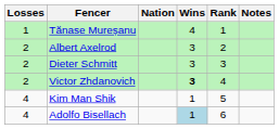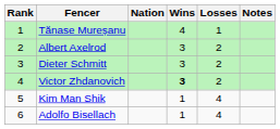 <table class="wikitable sortable" style="text-align:center">
 <tr>
-<th>Losses</th>
+<th>Rank</th>
 <th>Fencer</th>
 <th>Nation</th>
 <th>Wins</th>
-<th>Rank</th>
+<th>Losses</th>
 <th>Notes</th>
 </tr>
 <tr bgcolor=bbf3bb>
 <td>1</td>
 <td align=left><a href='#'>Tănase Mureșanu</a></td>
 <td align=left></td>
 <td>4</td>
 <td>1</td>
 <td></td>
 </tr>
 <tr bgcolor=bbf3bb>
 <td>2</td>
 <td align=left><a href='#'>Albert Axelrod</a></td>
 <td align=left></td>
 <td>3</td>
 <td>2</td>
 <td></td>
 </tr>
 <tr bgcolor=bbf3bb>
-<td>2</td>
+<td>3</td>
 <td align=left><a href='#'>Dieter Schmitt</a></td>
 <td align=left></td>
 <td>3</td>
-<td>3</td>
+<td>2</td>
 <td></td>
 </tr>
 <tr bgcolor=bbf3bb>
-<td>2</td>
+<td>4</td>
 <td align=left><a href='#'>Victor Zhdanovich</a></td>
 <td align=left></td>
 <td><strong>3</strong></td>
+<td>2</td>
+<td></td>
+</tr>
+<tr>
+<td>5</td>
+<td align=left><a href='#'>Kim Man Shik</a></td>
+<td align=left></td>
+<td>1</td>
 <td>4</td>
 <td></td>
 </tr>
 <tr>
-<td>4</td>
-<td align=left><a href='#'>Kim Man Shik</a></td>
+<td>6</td>
+<td align=left><a href='#'>Adolfo Bisellach</a></td>
 <td align=left></td>
 <td>1</td>
-<td>5</td>
-<td></td>
-</tr>
-<tr>
 <td>4</td>
-<td align=left><a href='#'>Adolfo Bisellach</a></td>
-<td align=left></td>
-<td style="background: lightblue;">1</td>
-<td>6</td>
 <td></td>
 </tr>
 </table>
